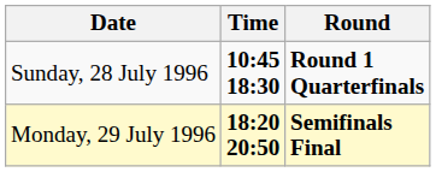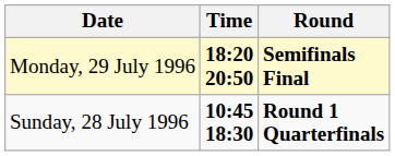 <table class="wikitable">
 <tr>
 <th>Date</th>
 <th>Time</th>
 <th>Round</th>
 </tr>
+<tr style=background:lemonchiffon>
+<td>Monday, 29 July 1996</td>
+<td><strong>18:20</strong><br><strong>20:50</strong></td>
+<td><strong>Semifinals</strong><br><strong>Final</strong></td>
+</tr>
 <tr>
 <td>Sunday, 28 July 1996</td>
 <td><strong>10:45</strong><br><strong>18:30</strong></td>
 <td><strong>Round 1</strong><br><strong>Quarterfinals</strong></td>
 </tr>
-<tr style=background:lemonchiffon>
-<td>Monday, 29 July 1996</td>
-<td><strong>18:20</strong><br><strong>20:50</strong></td>
-<td><strong>Semifinals</strong><br><strong>Final</strong></td>
-</tr>
 </table>
